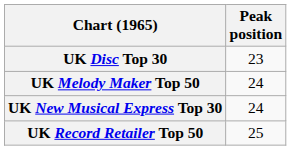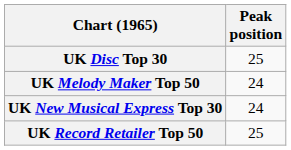 <table class="wikitable sortable plainrowheaders" style="text-align:center">
 <tr>
 <th>Chart (1965)</th>
 <th>Peak<br>position</th>
 </tr>
 <tr>
 <th scope="row">UK <em><a href='#'>Disc</a></em> Top 30</th>
-<td>23</td>
+<td>25</td>
 </tr>
 <tr>
 <th scope="row">UK <em><a href='#'>Melody Maker</a></em> Top 50</th>
 <td>24</td>
 </tr>
 <tr>
 <th scope="row">UK <em><a href='#'>New Musical Express</a></em> Top 30</th>
 <td>24</td>
 </tr>
 <tr>
 <th scope="row">UK <em><a href='#'>Record Retailer</a></em> Top 50</th>
 <td>25</td>
 </tr>
 </table>
